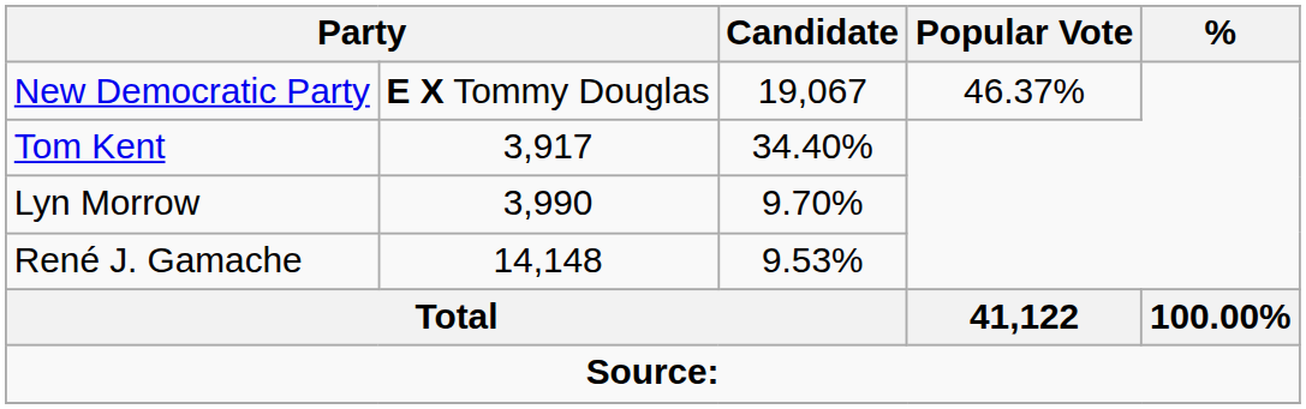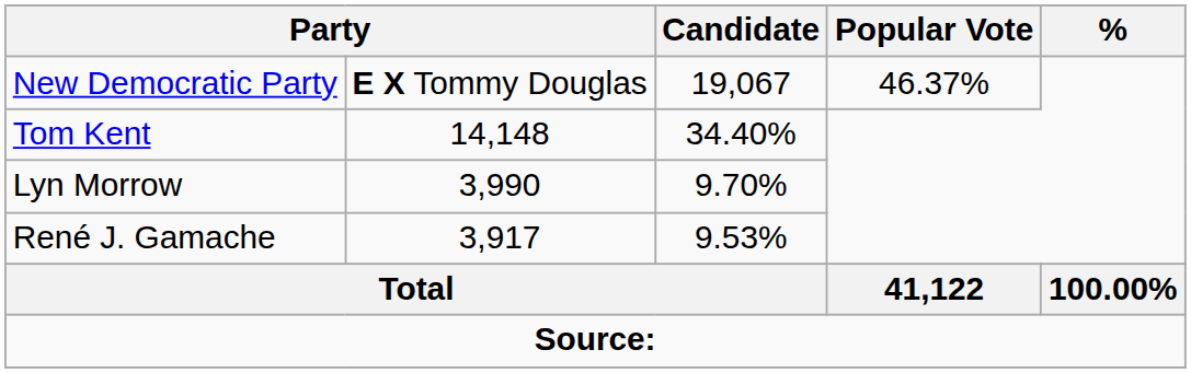 <table class="wikitable">
 <tr>
 <th colspan="2">Party</th>
 <th>Candidate</th>
 <th>Popular Vote</th>
 <th>%</th>
 </tr>
 <tr>
 <td><a href='#'>New Democratic Party</a></td>
 <td><strong>E</strong> <strong>X</strong> Tommy Douglas</td>
 <td align=center>19,067</td>
 <td align=center>46.37%</td>
 </tr>
 <tr>
 <td><a href='#'>Tom Kent</a></td>
-<td align=center>3,917</td>
+<td align=center>14,148</td>
 <td align=center>34.40%</td>
 </tr>
 <tr>
 <td>Lyn Morrow</td>
 <td align=center>3,990</td>
 <td align=center>9.70%</td>
 </tr>
 <tr>
 <td>René J. Gamache</td>
-<td align=center>14,148</td>
+<td align=center>3,917</td>
 <td align=center>9.53%</td>
 </tr>
 <tr>
 <th colspan=3>Total</th>
 <th>41,122</th>
 <th>100.00%</th>
 </tr>
 <tr>
 <td align="center" colspan=5><strong>Source:</strong> </td>
 </tr>
 <tr>
 </tr>
 </table>
